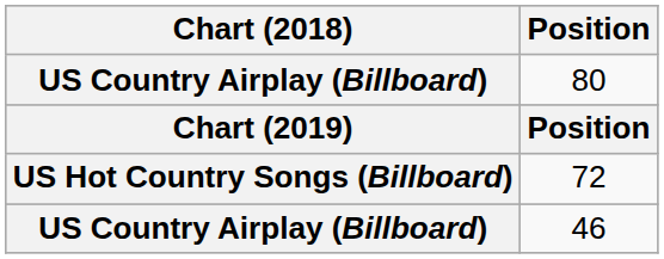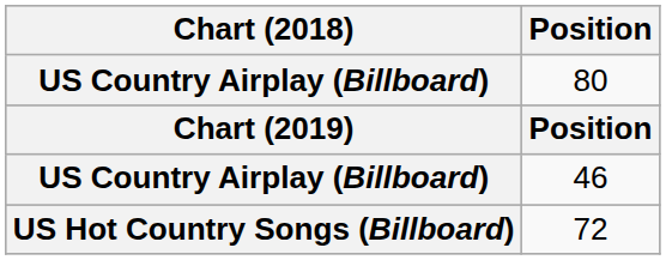 <table class="wikitable plainrowheaders" style="text-align:center">
 <tr>
 <th scope="col">Chart (2018)</th>
 <th scope="col">Position</th>
 </tr>
 <tr>
 <th scope="row">US Country Airplay (<em>Billboard</em>)</th>
 <td>80</td>
 </tr>
 <tr>
 <th scope="col">Chart (2019)</th>
 <th scope="col">Position</th>
 </tr>
 <tr>
+<th scope="row">US Country Airplay (<em>Billboard</em>)</th>
+<td>46</td>
+</tr>
+<tr>
 <th scope="row">US Hot Country Songs (<em>Billboard</em>)</th>
 <td>72</td>
 </tr>
-<tr>
-<th scope="row">US Country Airplay (<em>Billboard</em>)</th>
-<td>46</td>
-</tr>
 </table>
